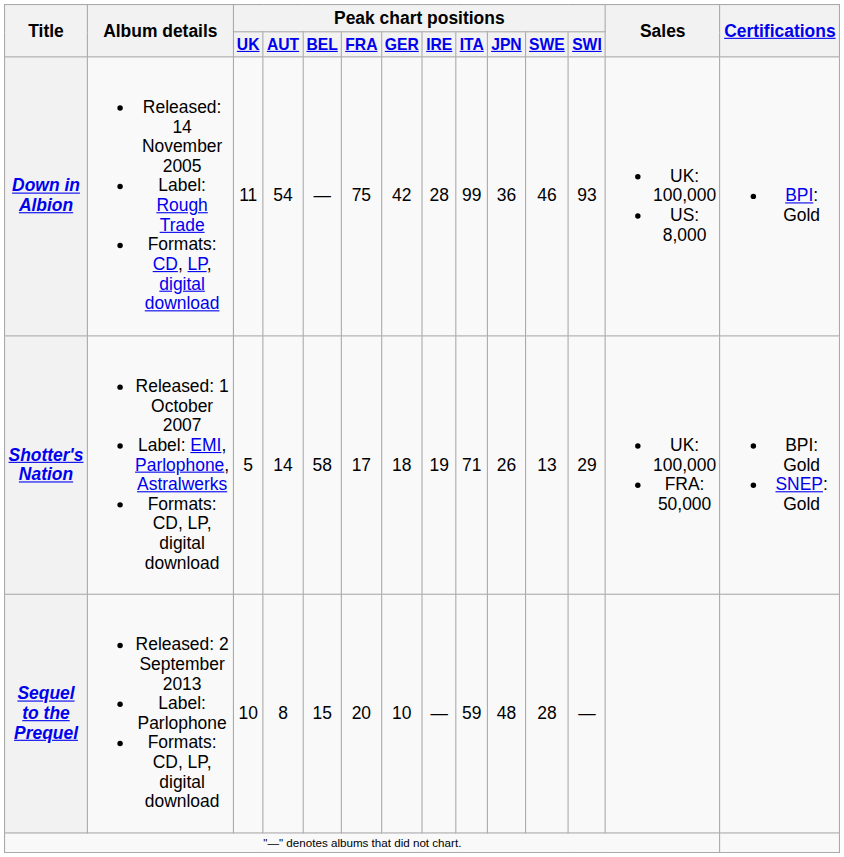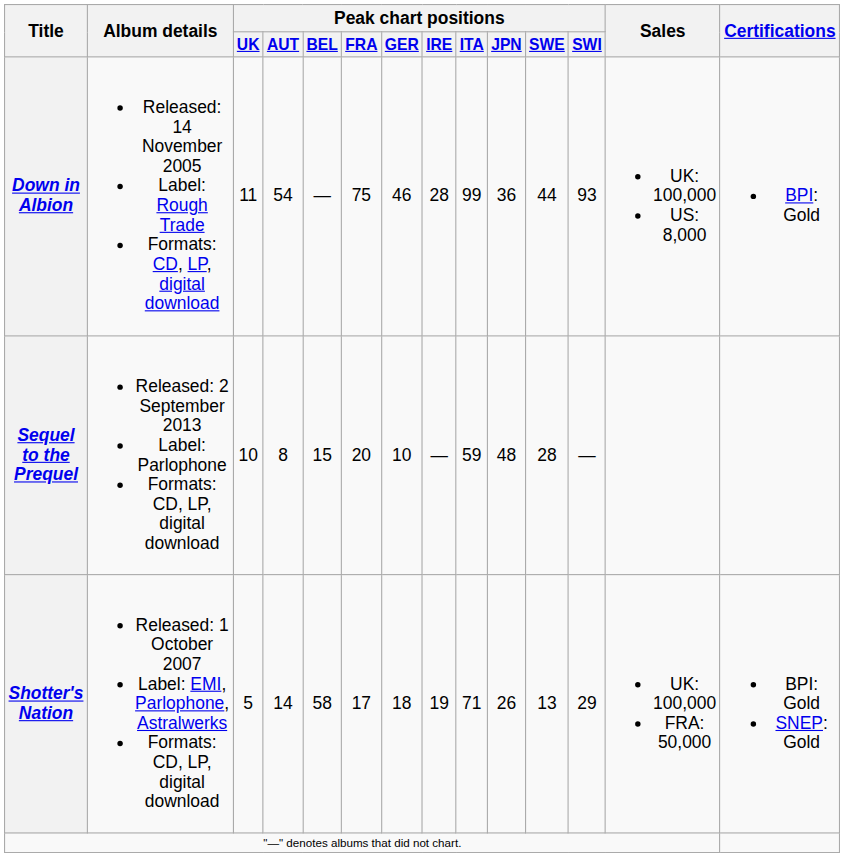 <table class="wikitable plainrowheaders" style="text-align:center;">
 <tr>
 <th scope="col" rowspan="2" style="width:10em;">Title</th>
 <th scope="col" rowspan="2" style="width:16em;">Album details</th>
 <th scope="col" colspan="10">Peak chart positions</th>
 <th scope="col" rowspan="2" style="width:11em;">Sales</th>
 <th scope="col" rowspan="2" style="width:11em;"><a href='#'>Certifications</a></th>
 </tr>
 <tr>
 <th scope="col" style="width:2.5em;font-size:90%;"><a href='#'>UK</a><br></th>
 <th scope="col" style="width:2.5em;font-size:90%;"><a href='#'>AUT</a><br></th>
 <th scope="col" style="width:2.5em;font-size:90%;"><a href='#'>BEL</a><br></th>
 <th scope="col" style="width:2.5em;font-size:90%;"><a href='#'>FRA</a><br></th>
 <th scope="col" style="width:2.5em;font-size:90%;"><a href='#'>GER</a><br></th>
 <th scope="col" style="width:2.5em;font-size:90%;"><a href='#'>IRE</a><br></th>
 <th scope="col" style="width:2.5em;font-size:90%;"><a href='#'>ITA</a><br></th>
 <th scope="col" style="width:2.5em;font-size:90%;"><a href='#'>JPN</a><br></th>
 <th scope="col" style="width:2.5em;font-size:90%;"><a href='#'>SWE</a><br></th>
 <th scope="col" style="width:2.5em;font-size:90%;"><a href='#'>SWI</a><br></th>
 </tr>
 <tr>
 <th scope="row"><em><a href='#'>Down in Albion</a></em></th>
 <td><br><ul><li>Released: 14 November 2005</li><li>Label: <a href='#'>Rough Trade</a></li><li>Formats: <a href='#'>CD</a>, <a href='#'>LP</a>, <a href='#'>digital download</a></li></ul></td>
 <td>11</td>
 <td>54</td>
 <td>—</td>
 <td>75</td>
-<td>42</td>
+<td>46</td>
 <td>28</td>
 <td>99</td>
 <td>36</td>
-<td>46</td>
+<td>44</td>
 <td>93</td>
 <td><br><ul><li>UK: 100,000</li><li>US: 8,000</li></ul></td>
 <td><br><ul><li><a href='#'>BPI</a>: Gold</li></ul></td>
+</tr>
+<tr>
+<th scope="row"><em><a href='#'>Sequel to the Prequel</a></em></th>
+<td><br><ul><li>Released: 2 September 2013</li><li>Label: Parlophone</li><li>Formats: CD, LP, digital download</li></ul></td>
+<td>10</td>
+<td>8</td>
+<td>15</td>
+<td>20</td>
+<td>10</td>
+<td>—</td>
+<td>59</td>
+<td>48</td>
+<td>28</td>
+<td>—</td>
+<td></td>
+<td></td>
 </tr>
 <tr>
 <th scope="row"><em><a href='#'>Shotter's Nation</a></em></th>
 <td><br><ul><li>Released: 1 October 2007</li><li>Label: <a href='#'>EMI</a>, <a href='#'>Parlophone</a>, <a href='#'>Astralwerks</a></li><li>Formats: CD, LP, digital download</li></ul></td>
 <td>5</td>
 <td>14</td>
 <td>58</td>
 <td>17</td>
 <td>18</td>
 <td>19</td>
 <td>71</td>
 <td>26</td>
 <td>13</td>
 <td>29</td>
 <td><br><ul><li>UK: 100,000</li><li>FRA: 50,000</li></ul></td>
 <td><br><ul><li>BPI: Gold</li><li><a href='#'>SNEP</a>: Gold</li></ul></td>
 </tr>
 <tr>
-<th scope="row"><em><a href='#'>Sequel to the Prequel</a></em></th>
-<td><br><ul><li>Released: 2 September 2013</li><li>Label: Parlophone</li><li>Formats: CD, LP, digital download</li></ul></td>
-<td>10</td>
-<td>8</td>
-<td>15</td>
-<td>20</td>
-<td>10</td>
-<td>—</td>
-<td>59</td>
-<td>48</td>
-<td>28</td>
-<td>—</td>
-<td></td>
-<td></td>
-</tr>
-<tr>
 <td align="center" colspan="13" style="font-size: 8pt">"—" denotes albums that did not chart.</td>
 </tr>
 <tr>
 </tr>
 </table>
